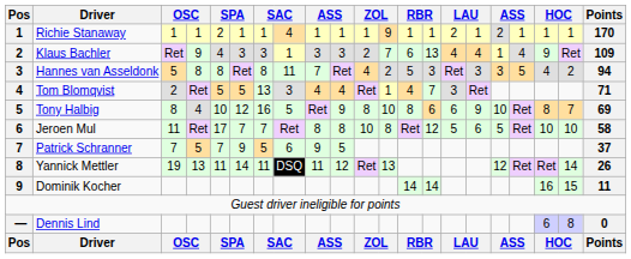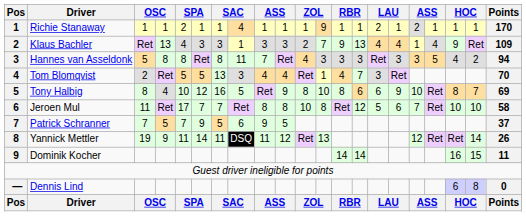 <table class="wikitable" style="font-size:85%; text-align:center">
 <tr style="background:#f9f9f9" valign="top">
 <th valign=middle>Pos</th>
 <th valign=middle>Driver</th>
 <th colspan=2><a href='#'>OSC</a><br></th>
 <th colspan=2><a href='#'>SPA</a><br></th>
 <th colspan=2><a href='#'>SAC</a><br></th>
 <th colspan=2><a href='#'>ASS</a><br></th>
 <th colspan=2><a href='#'>ZOL</a><br></th>
 <th colspan=2><a href='#'>RBR</a><br></th>
 <th colspan=2><a href='#'>LAU</a><br></th>
 <th colspan=2><a href='#'>ASS</a><br></th>
 <th colspan=2><a href='#'>HOC</a><br></th>
 <th valign="middle">Points</th>
 </tr>
 <tr>
 <th>1</th>
 <td align=left> <a href='#'>Richie Stanaway</a></td>
 <td style="background:#FFFFBF;">1</td>
 <td style="background:#FFFFBF;">1</td>
 <td style="background:#FFFFBF;">2</td>
 <td style="background:#FFFFBF;">1</td>
 <td style="background:#FFFFBF;">1</td>
 <td style="background:#FFDF9F;">4</td>
 <td style="background:#FFFFBF;">1</td>
 <td style="background:#FFFFBF;">1</td>
 <td style="background:#FFFFBF;">1</td>
 <td style="background:#FFDF9F;">9</td>
 <td style="background:#FFFFBF;">1</td>
 <td style="background:#FFFFBF;">1</td>
 <td style="background:#FFFFBF;">2</td>
 <td style="background:#FFFFBF;">1</td>
 <td style="background:#DFDFDF;">2</td>
 <td style="background:#FFFFBF;">1</td>
 <td style="background:#FFFFBF;">1</td>
 <td style="background:#FFFFBF;">1</td>
 <th>170</th>
 </tr>
 <tr>
 <th>2</th>
 <td align=left> <a href='#'>Klaus Bachler</a></td>
 <td style="background:#EFCFFF;">Ret</td>
-<td style="background:#DFFFDF;">9</td>
+<td style="background:#DFFFDF;">13</td>
 <td style="background:#DFDFDF;">4</td>
 <td style="background:#DFDFDF;">3</td>
 <td style="background:#DFDFDF;">3</td>
 <td style="background:#FFFFBF;">1</td>
 <td style="background:#DFDFDF;">3</td>
 <td style="background:#DFDFDF;">3</td>
 <td style="background:#DFDFDF;">2</td>
 <td style="background:#DFFFDF;">7</td>
-<td style="background:#DFFFDF;">6</td>
+<td style="background:#DFFFDF;">9</td>
 <td style="background:#DFFFDF;">13</td>
 <td style="background:#FFDF9F;">4</td>
 <td style="background:#FFDF9F;">4</td>
 <td style="background:#FFFFBF;">1</td>
 <td style="background:#DFDFDF;">4</td>
 <td style="background:#DFFFDF;">9</td>
 <td style="background:#EFCFFF;">Ret</td>
 <th>109</th>
 </tr>
 <tr>
 <th>3</th>
 <td align=left nowrap> <a href='#'>Hannes van Asseldonk</a></td>
 <td style="background:#FFDF9F;">5</td>
 <td style="background:#DFFFDF;">8</td>
 <td style="background:#DFFFDF;">8</td>
 <td style="background:#EFCFFF;">Ret</td>
 <td style="background:#DFFFDF;">8</td>
 <td style="background:#DFFFDF;">11</td>
 <td style="background:#DFFFDF;">7</td>
 <td style="background:#EFCFFF;">Ret</td>
 <td style="background:#FFDF9F;">4</td>
-<td style="background:#DFDFDF;">2</td>
-<td style="background:#DFDFDF;">5</td>
+<td style="background:#DFDFDF;">3</td>
+<td style="background:#DFDFDF;">3</td>
 <td style="background:#DFDFDF;">3</td>
 <td style="background:#EFCFFF;">Ret</td>
 <td style="background:#DFDFDF;">3</td>
 <td style="background:#FFDF9F;">3</td>
 <td style="background:#FFDF9F;">5</td>
 <td style="background:#DFDFDF;">4</td>
 <td style="background:#DFDFDF;">2</td>
 <th>94</th>
 </tr>
 <tr>
 <th>4</th>
 <td align=left> <a href='#'>Tom Blomqvist</a></td>
 <td style="background:#DFDFDF;">2</td>
 <td style="background:#EFCFFF;">Ret</td>
 <td style="background:#FFDF9F;">5</td>
 <td style="background:#FFDF9F;">5</td>
 <td style="background:#DFFFDF;">13</td>
 <td style="background:#DFDFDF;">3</td>
 <td style="background:#FFDF9F;">4</td>
 <td style="background:#FFDF9F;">4</td>
 <td style="background:#EFCFFF;">Ret</td>
 <td style="background:#FFFFBF;">1</td>
 <td style="background:#FFDF9F;">4</td>
 <td style="background:#DFFFDF;">7</td>
 <td style="background:#DFDFDF;">3</td>
 <td style="background:#EFCFFF;">Ret</td>
 <td></td>
 <td></td>
 <td></td>
 <td></td>
-<th>71</th>
+<th>70</th>
 </tr>
 <tr>
 <th>5</th>
 <td align=left> <a href='#'>Tony Halbig</a></td>
 <td style="background:#DFFFDF;">8</td>
 <td style="background:#DFDFDF;">4</td>
 <td style="background:#DFFFDF;">10</td>
 <td style="background:#DFFFDF;">12</td>
 <td style="background:#DFFFDF;">16</td>
 <td style="background:#DFFFDF;">5</td>
 <td style="background:#EFCFFF;">Ret</td>
 <td style="background:#DFFFDF;">9</td>
 <td style="background:#DFFFDF;">8</td>
 <td style="background:#DFFFDF;">10</td>
 <td style="background:#DFFFDF;">8</td>
 <td style="background:#FFDF9F;">6</td>
 <td style="background:#DFFFDF;">6</td>
 <td style="background:#DFFFDF;">9</td>
 <td style="background:#DFFFDF;">10</td>
 <td style="background:#EFCFFF;">Ret</td>
 <td style="background:#FFDF9F;">8</td>
 <td style="background:#FFDF9F;">7</td>
 <th>69</th>
 </tr>
 <tr>
 <th>6</th>
 <td align=left> Jeroen Mul</td>
 <td style="background:#DFFFDF;">11</td>
 <td style="background:#EFCFFF;">Ret</td>
 <td style="background:#DFFFDF;">17</td>
 <td style="background:#DFFFDF;">7</td>
 <td style="background:#DFFFDF;">7</td>
 <td style="background:#EFCFFF;">Ret</td>
 <td style="background:#DFFFDF;">8</td>
 <td style="background:#DFFFDF;">8</td>
 <td style="background:#DFFFDF;">10</td>
 <td style="background:#DFFFDF;">8</td>
 <td style="background:#EFCFFF;">Ret</td>
 <td style="background:#DFFFDF;">12</td>
 <td style="background:#DFFFDF;">5</td>
 <td style="background:#DFFFDF;">6</td>
-<td style="background:#DFFFDF;">5</td>
+<td style="background:#DFFFDF;">7</td>
 <td style="background:#EFCFFF;">Ret</td>
 <td style="background:#DFFFDF;">10</td>
 <td style="background:#DFFFDF;">10</td>
 <th>58</th>
 </tr>
 <tr>
 <th>7</th>
 <td align=left> <a href='#'>Patrick Schranner</a></td>
 <td style="background:#DFFFDF;">7</td>
 <td style="background:#FFDF9F;">5</td>
 <td style="background:#DFFFDF;">7</td>
 <td style="background:#DFFFDF;">9</td>
 <td style="background:#FFDF9F;">5</td>
 <td style="background:#DFFFDF;">6</td>
 <td style="background:#DFFFDF;">9</td>
 <td style="background:#DFFFDF;">5</td>
 <td></td>
 <td></td>
 <td></td>
 <td></td>
 <td></td>
 <td></td>
 <td></td>
 <td></td>
 <td></td>
 <td></td>
 <th>37</th>
 </tr>
 <tr>
 <th>8</th>
 <td align=left> Yannick Mettler</td>
 <td style="background:#DFFFDF;">19</td>
-<td style="background:#DFFFDF;">13</td>
+<td style="background:#DFFFDF;">9</td>
 <td style="background:#DFFFDF;">11</td>
 <td style="background:#DFFFDF;">14</td>
 <td style="background:#DFFFDF;">11</td>
 <td style="background:#000000; color:white;">DSQ</td>
 <td style="background:#DFFFDF;">11</td>
 <td style="background:#DFFFDF;">12</td>
 <td style="background:#EFCFFF;">Ret</td>
 <td style="background:#DFFFDF;">13</td>
 <td></td>
 <td></td>
 <td></td>
 <td></td>
 <td style="background:#DFFFDF;">12</td>
 <td style="background:#EFCFFF;">Ret</td>
 <td style="background:#EFCFFF;">Ret</td>
 <td style="background:#DFFFDF;">14</td>
 <th>26</th>
 </tr>
 <tr>
 <th>9</th>
 <td align=left> Dominik Kocher</td>
 <td></td>
 <td></td>
 <td></td>
 <td></td>
 <td></td>
 <td></td>
 <td></td>
 <td></td>
 <td></td>
 <td></td>
 <td style="background:#DFFFDF;">14</td>
 <td style="background:#DFFFDF;">14</td>
 <td></td>
 <td></td>
 <td></td>
 <td></td>
 <td style="background:#DFFFDF;">16</td>
 <td style="background:#DFFFDF;">15</td>
 <th>11</th>
 </tr>
 <tr>
 <td colspan=21 align=center><em>Guest driver ineligible for points</em></td>
 </tr>
 <tr>
 <th> —</th>
 <td align=left> <a href='#'>Dennis Lind</a></td>
 <td></td>
 <td></td>
 <td></td>
 <td></td>
 <td></td>
 <td></td>
 <td></td>
 <td></td>
 <td></td>
 <td></td>
 <td></td>
 <td></td>
 <td></td>
 <td></td>
 <td></td>
 <td></td>
 <td style="background:#CFCFFF;">6</td>
 <td style="background:#CFCFFF;">8</td>
 <th>0</th>
 </tr>
 <tr style="background:#f9f9f9" valign="top">
 <th valign=middle>Pos</th>
 <th valign=middle>Driver</th>
 <th colspan=2><a href='#'>OSC</a><br></th>
 <th colspan=2><a href='#'>SPA</a><br></th>
 <th colspan=2><a href='#'>SAC</a><br></th>
 <th colspan=2><a href='#'>ASS</a><br></th>
 <th colspan=2><a href='#'>ZOL</a><br></th>
 <th colspan=2><a href='#'>RBR</a><br></th>
 <th colspan=2><a href='#'>LAU</a><br></th>
 <th colspan=2><a href='#'>ASS</a><br></th>
 <th colspan=2><a href='#'>HOC</a><br></th>
 <th valign="middle">Points</th>
 </tr>
 </table>
